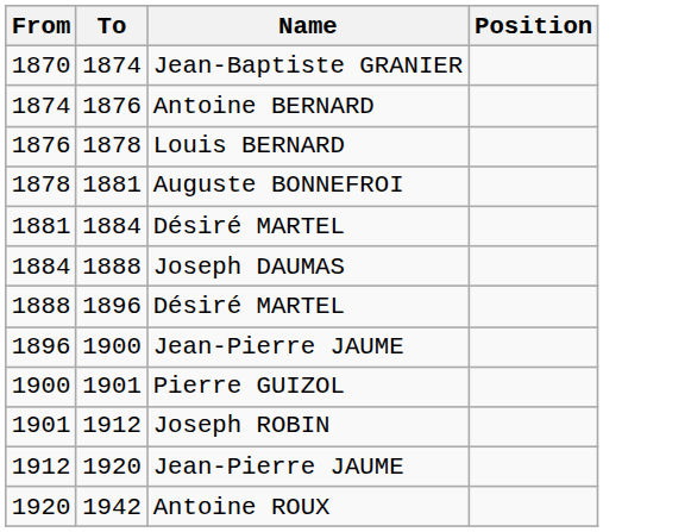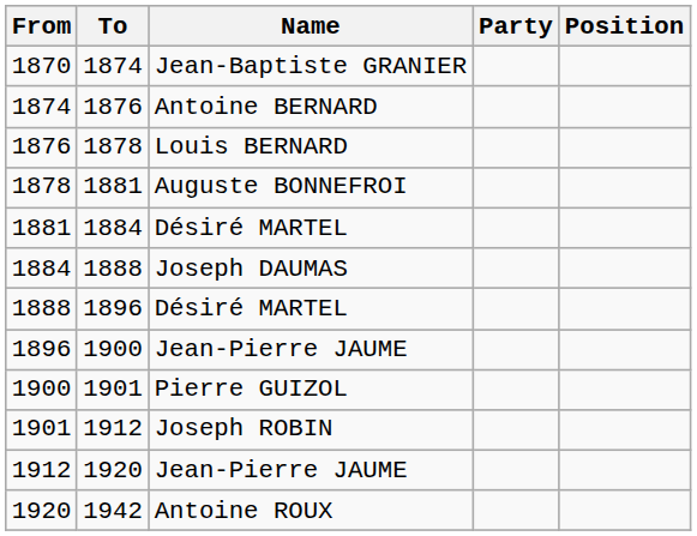 <table class="wikitable">
 <tr>
 <th>From</th>
 <th>To</th>
 <th>Name</th>
+<th>Party</th>
 <th>Position</th>
 </tr>
 <tr>
 <td>1870</td>
 <td>1874</td>
 <td>Jean-Baptiste GRANIER</td>
 <td></td>
+<td></td>
 </tr>
 <tr>
 <td>1874</td>
 <td>1876</td>
 <td>Antoine BERNARD</td>
+<td></td>
 <td></td>
 </tr>
 <tr>
 <td>1876</td>
 <td>1878</td>
 <td>Louis BERNARD</td>
 <td></td>
+<td></td>
 </tr>
 <tr>
 <td>1878</td>
 <td>1881</td>
 <td>Auguste BONNEFROI</td>
+<td></td>
 <td></td>
 </tr>
 <tr>
 <td>1881</td>
 <td>1884</td>
 <td>Désiré MARTEL</td>
 <td></td>
+<td></td>
 </tr>
 <tr>
 <td>1884</td>
 <td>1888</td>
 <td>Joseph DAUMAS</td>
+<td></td>
 <td></td>
 </tr>
 <tr>
 <td>1888</td>
 <td>1896</td>
 <td>Désiré MARTEL</td>
 <td></td>
+<td></td>
 </tr>
 <tr>
 <td>1896</td>
 <td>1900</td>
 <td>Jean-Pierre JAUME</td>
+<td></td>
 <td></td>
 </tr>
 <tr>
 <td>1900</td>
 <td>1901</td>
 <td>Pierre GUIZOL</td>
 <td></td>
+<td></td>
 </tr>
 <tr>
 <td>1901</td>
 <td>1912</td>
 <td>Joseph ROBIN</td>
+<td></td>
 <td></td>
 </tr>
 <tr>
 <td>1912</td>
 <td>1920</td>
 <td>Jean-Pierre JAUME</td>
 <td></td>
+<td></td>
 </tr>
 <tr>
 <td>1920</td>
 <td>1942</td>
 <td>Antoine ROUX</td>
 <td></td>
+<td></td>
 </tr>
 </table>
